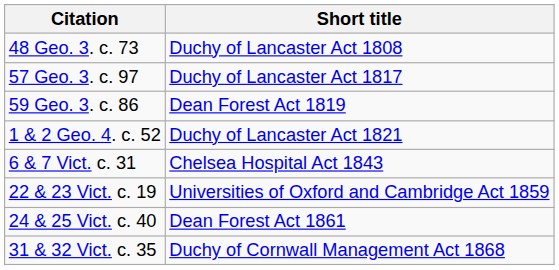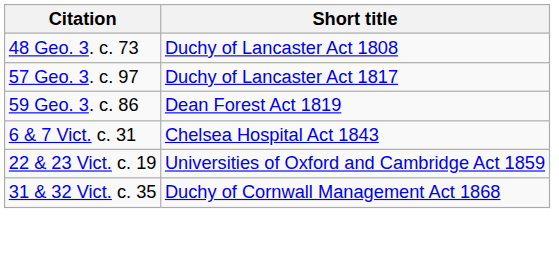 <table class="wikitable">
 <tr>
 <th>Citation</th>
 <th>Short title</th>
 </tr>
 <tr>
 <td><a href='#'>48 Geo. 3</a>. c. 73</td>
 <td><a href='#'>Duchy of Lancaster Act 1808</a></td>
 </tr>
 <tr>
 <td><a href='#'>57 Geo. 3</a>. c. 97</td>
 <td><a href='#'>Duchy of Lancaster Act 1817</a></td>
 </tr>
 <tr>
 <td><a href='#'>59 Geo. 3</a>. c. 86</td>
 <td><a href='#'>Dean Forest Act 1819</a></td>
 </tr>
 <tr>
-<td><a href='#'>1 & 2 Geo. 4</a>. c. 52</td>
-<td><a href='#'>Duchy of Lancaster Act 1821</a></td>
-</tr>
-<tr>
 <td><a href='#'>6 & 7 Vict.</a> c. 31</td>
 <td><a href='#'>Chelsea Hospital Act 1843</a></td>
 </tr>
 <tr>
 <td><a href='#'>22 & 23 Vict.</a> c. 19</td>
 <td><a href='#'>Universities of Oxford and Cambridge Act 1859</a></td>
 </tr>
 <tr>
-<td><a href='#'>24 & 25 Vict.</a> c. 40</td>
-<td><a href='#'>Dean Forest Act 1861</a></td>
-</tr>
-<tr>
 <td><a href='#'>31 & 32 Vict.</a> c. 35</td>
 <td><a href='#'>Duchy of Cornwall Management Act 1868</a></td>
 </tr>
 </table>
